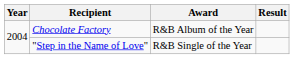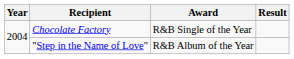 <table class="wikitable">
 <tr>
 <th>Year</th>
 <th>Recipient</th>
 <th>Award</th>
 <th>Result</th>
 </tr>
 <tr>
 <td rowspan="2">2004</td>
 <td><em><a href='#'>Chocolate Factory</a></em></td>
-<td>R&B Album of the Year</td>
+<td>R&B Single of the Year</td>
 <td></td>
 </tr>
 <tr>
 <td>"<a href='#'>Step in the Name of Love</a>"</td>
-<td>R&B Single of the Year</td>
+<td>R&B Album of the Year</td>
 <td></td>
 </tr>
 </table>
